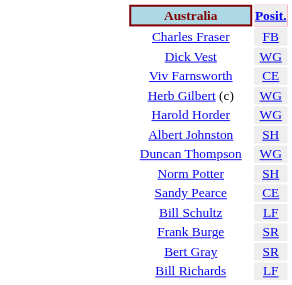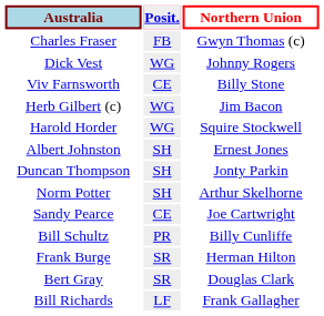 <table align=right style="font-size:90%; margin-left:1em">
 <tr bgcolor=#FF0033>
 <th align="centre" width="126" style="border: 2px solid maroon; background: lightblue; color: maroon">Australia</th>
 <th align="center" style="background: #eeeeee; color: black"><a href='#'>Posit.</a></th>
+<th align="centre" width="126" style="border: 2px solid red; background: white; color: red">Northern Union</th>
 </tr>
 <tr>
 <td align="center"><a href='#'>Charles Fraser</a></td>
 <td align="center" style="background: #eeeeee"><a href='#'>FB</a></td>
+<td align="center"><a href='#'>Gwyn Thomas</a> (c)</td>
 </tr>
 <tr>
 <td align="center"><a href='#'>Dick Vest</a></td>
 <td align="center" style="background: #eeeeee"><a href='#'>WG</a></td>
+<td align="center"><a href='#'>Johnny Rogers</a></td>
 </tr>
 <tr>
 <td align="center"><a href='#'>Viv Farnsworth</a></td>
 <td align="center" style="background: #eeeeee"><a href='#'>CE</a></td>
+<td align="center"><a href='#'>Billy Stone</a></td>
 </tr>
 <tr>
 <td align="center"><a href='#'>Herb Gilbert</a> (c)</td>
 <td align="center" style="background: #eeeeee"><a href='#'>WG</a></td>
+<td align="center"><a href='#'>Jim Bacon</a></td>
 </tr>
 <tr>
 <td align="center"><a href='#'>Harold Horder</a></td>
 <td align="center" style="background: #eeeeee"><a href='#'>WG</a></td>
+<td align="center"><a href='#'>Squire Stockwell</a></td>
 </tr>
 <tr>
 <td align="center"><a href='#'>Albert Johnston</a></td>
 <td align="center" style="background: #eeeeee"><a href='#'>SH</a></td>
+<td align="center"><a href='#'>Ernest Jones</a></td>
 </tr>
 <tr>
 <td align="center"><a href='#'>Duncan Thompson</a></td>
-<td align="center" style="background: #eeeeee"><a href='#'>WG</a></td>
+<td align="center" style="background: #eeeeee"><a href='#'>SH</a></td>
+<td align="center"><a href='#'>Jonty Parkin</a></td>
 </tr>
 <tr>
 <td align="center"><a href='#'>Norm Potter</a></td>
 <td align="center" style="background: #eeeeee"><a href='#'>SH</a></td>
+<td align="center"><a href='#'>Arthur Skelhorne</a></td>
 </tr>
 <tr>
 <td align="center"><a href='#'>Sandy Pearce</a></td>
 <td align="center" style="background: #eeeeee"><a href='#'>CE</a></td>
+<td align="center"><a href='#'>Joe Cartwright</a></td>
 </tr>
 <tr>
 <td align="center"><a href='#'>Bill Schultz</a></td>
-<td align="center" style="background: #eeeeee"><a href='#'>LF</a></td>
+<td align="center" style="background: #eeeeee"><a href='#'>PR</a></td>
+<td align="center"><a href='#'>Billy Cunliffe</a></td>
 </tr>
 <tr>
 <td align="center"><a href='#'>Frank Burge</a></td>
 <td align="center" style="background: #eeeeee"><a href='#'>SR</a></td>
+<td align="center"><a href='#'>Herman Hilton</a></td>
 </tr>
 <tr>
 <td align="center"><a href='#'>Bert Gray</a></td>
 <td align="center" style="background: #eeeeee"><a href='#'>SR</a></td>
+<td align="center"><a href='#'>Douglas Clark</a></td>
 </tr>
 <tr>
 <td align="center"><a href='#'>Bill Richards</a></td>
 <td align="center" style="background: #eeeeee"><a href='#'>LF</a></td>
+<td align="center"><a href='#'>Frank Gallagher</a></td>
 </tr>
 </table>
